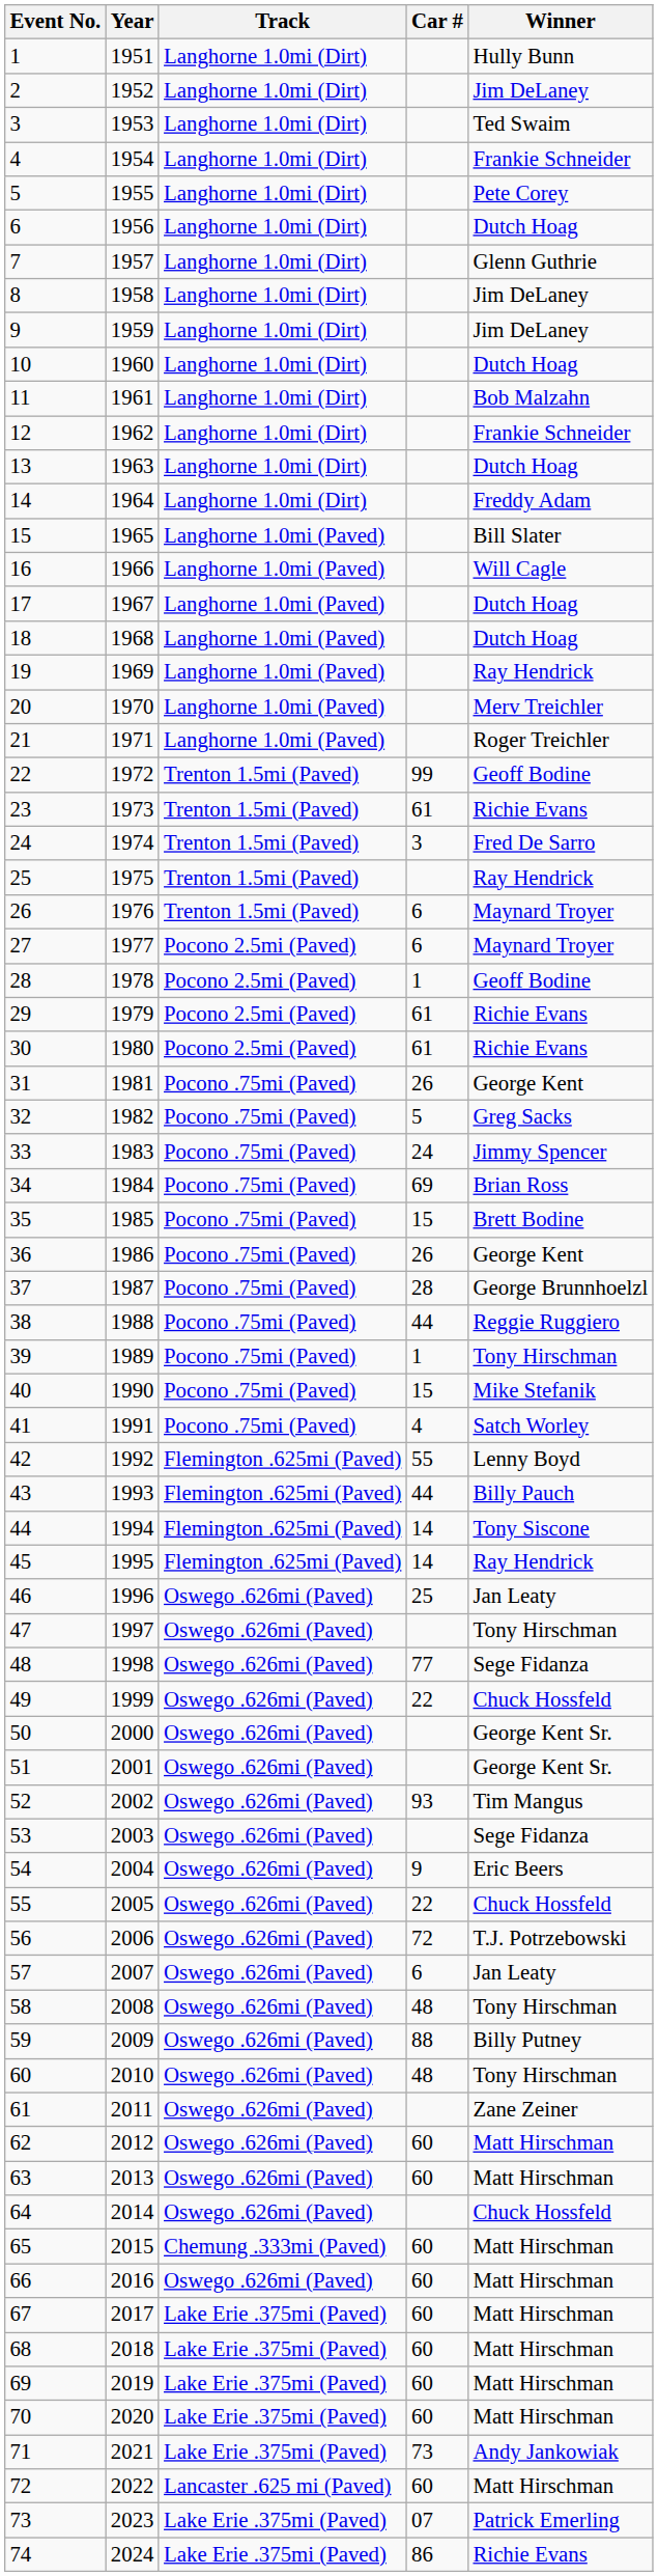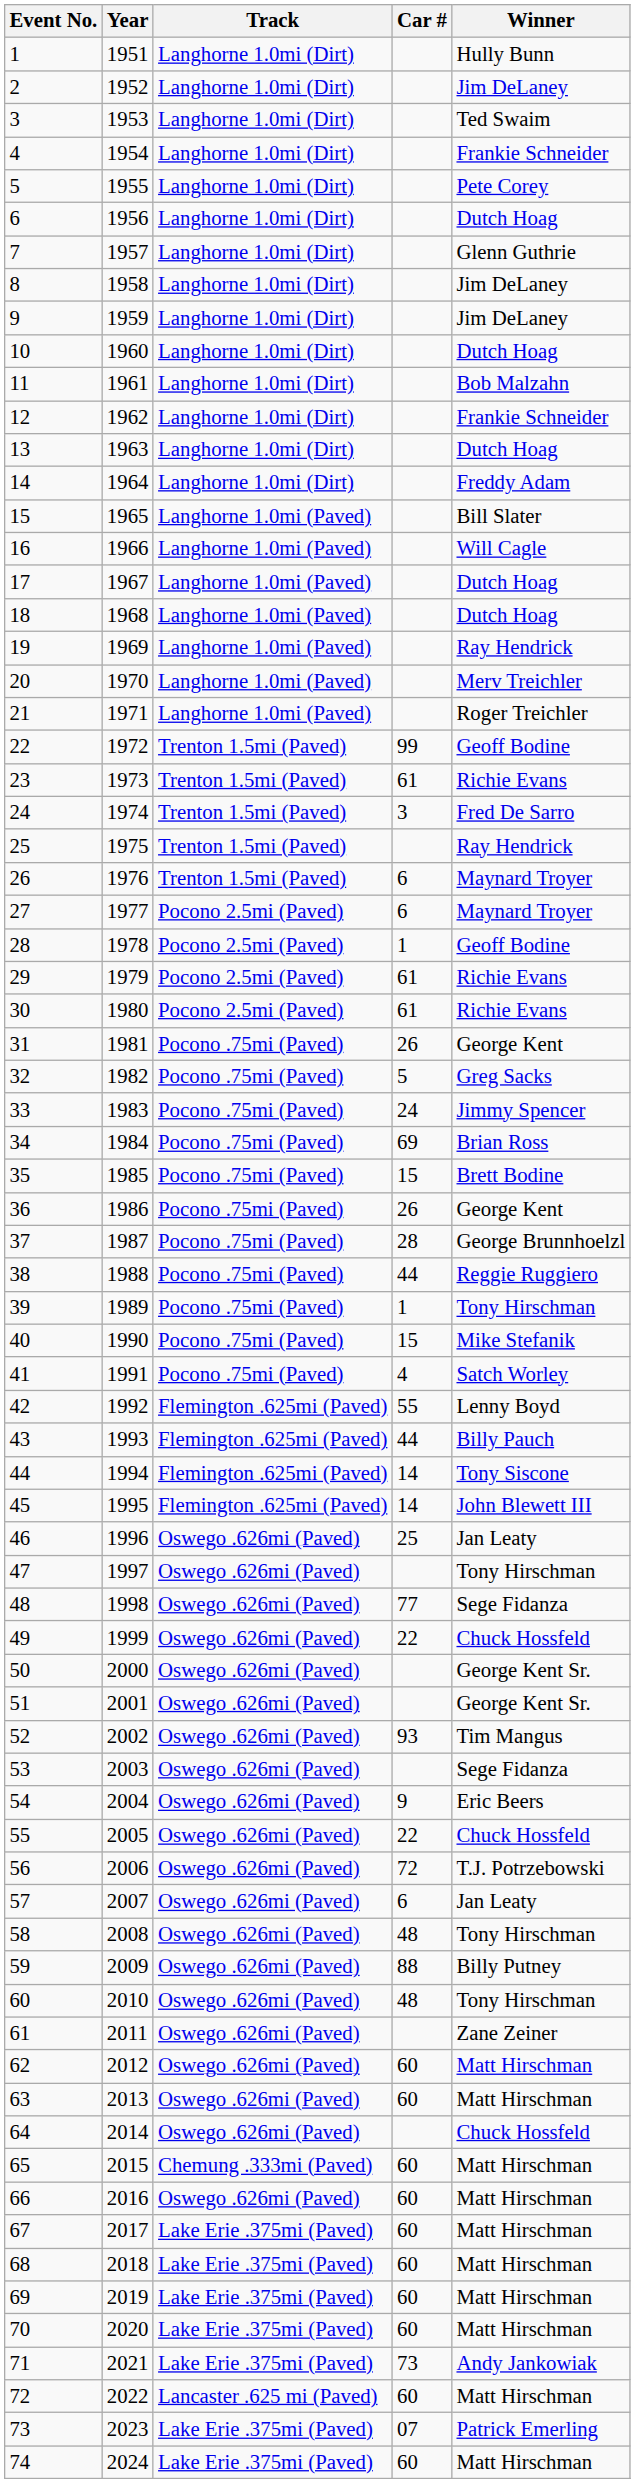 <table class="wikitable mw-collapsible">
 <tr>
 <th>Event No.</th>
 <th>Year</th>
 <th>Track</th>
 <th>Car #</th>
 <th>Winner</th>
 </tr>
 <tr>
 <td>1</td>
 <td>1951</td>
 <td><a href='#'>Langhorne 1.0mi (Dirt)</a></td>
 <td></td>
 <td>Hully Bunn</td>
 </tr>
 <tr>
 <td>2</td>
 <td>1952</td>
 <td><a href='#'>Langhorne 1.0mi (Dirt)</a></td>
 <td></td>
 <td><a href='#'>Jim DeLaney</a></td>
 </tr>
 <tr>
 <td>3</td>
 <td>1953</td>
 <td><a href='#'>Langhorne 1.0mi (Dirt)</a></td>
 <td></td>
 <td>Ted Swaim</td>
 </tr>
 <tr>
 <td>4</td>
 <td>1954</td>
 <td><a href='#'>Langhorne 1.0mi (Dirt)</a></td>
 <td></td>
 <td><a href='#'>Frankie Schneider</a></td>
 </tr>
 <tr>
 <td>5</td>
 <td>1955</td>
 <td><a href='#'>Langhorne 1.0mi (Dirt)</a></td>
 <td></td>
 <td><a href='#'>Pete Corey</a></td>
 </tr>
 <tr>
 <td>6</td>
 <td>1956</td>
 <td><a href='#'>Langhorne 1.0mi (Dirt)</a></td>
 <td></td>
 <td><a href='#'>Dutch Hoag</a></td>
 </tr>
 <tr>
 <td>7</td>
 <td>1957</td>
 <td><a href='#'>Langhorne 1.0mi (Dirt)</a></td>
 <td></td>
 <td>Glenn Guthrie</td>
 </tr>
 <tr>
 <td>8</td>
 <td>1958</td>
 <td><a href='#'>Langhorne 1.0mi (Dirt)</a></td>
 <td></td>
 <td>Jim DeLaney</td>
 </tr>
 <tr>
 <td>9</td>
 <td>1959</td>
 <td><a href='#'>Langhorne 1.0mi (Dirt)</a></td>
 <td></td>
 <td>Jim DeLaney</td>
 </tr>
 <tr>
 <td>10</td>
 <td>1960</td>
 <td><a href='#'>Langhorne 1.0mi (Dirt)</a></td>
 <td></td>
 <td><a href='#'>Dutch Hoag</a></td>
 </tr>
 <tr>
 <td>11</td>
 <td>1961</td>
 <td><a href='#'>Langhorne 1.0mi (Dirt)</a></td>
 <td></td>
 <td><a href='#'>Bob Malzahn</a></td>
 </tr>
 <tr>
 <td>12</td>
 <td>1962</td>
 <td><a href='#'>Langhorne 1.0mi (Dirt)</a></td>
 <td></td>
 <td><a href='#'>Frankie Schneider</a></td>
 </tr>
 <tr>
 <td>13</td>
 <td>1963</td>
 <td><a href='#'>Langhorne 1.0mi (Dirt)</a></td>
 <td></td>
 <td><a href='#'>Dutch Hoag</a></td>
 </tr>
 <tr>
 <td>14</td>
 <td>1964</td>
 <td><a href='#'>Langhorne 1.0mi (Dirt)</a></td>
 <td></td>
 <td><a href='#'>Freddy Adam</a></td>
 </tr>
 <tr>
 <td>15</td>
 <td>1965</td>
 <td><a href='#'>Langhorne 1.0mi (Paved)</a></td>
 <td></td>
 <td>Bill Slater</td>
 </tr>
 <tr>
 <td>16</td>
 <td>1966</td>
 <td><a href='#'>Langhorne 1.0mi (Paved)</a></td>
 <td></td>
 <td><a href='#'>Will Cagle</a></td>
 </tr>
 <tr>
 <td>17</td>
 <td>1967</td>
 <td><a href='#'>Langhorne 1.0mi (Paved)</a></td>
 <td></td>
 <td><a href='#'>Dutch Hoag</a></td>
 </tr>
 <tr>
 <td>18</td>
 <td>1968</td>
 <td><a href='#'>Langhorne 1.0mi (Paved)</a></td>
 <td></td>
 <td><a href='#'>Dutch Hoag</a></td>
 </tr>
 <tr>
 <td>19</td>
 <td>1969</td>
 <td><a href='#'>Langhorne 1.0mi (Paved)</a></td>
 <td></td>
 <td><a href='#'>Ray Hendrick</a></td>
 </tr>
 <tr>
 <td>20</td>
 <td>1970</td>
 <td><a href='#'>Langhorne 1.0mi (Paved)</a></td>
 <td></td>
 <td><a href='#'>Merv Treichler</a></td>
 </tr>
 <tr>
 <td>21</td>
 <td>1971</td>
 <td><a href='#'>Langhorne 1.0mi (Paved)</a></td>
 <td></td>
 <td>Roger Treichler</td>
 </tr>
 <tr>
 <td>22</td>
 <td>1972</td>
 <td><a href='#'>Trenton 1.5mi (Paved)</a></td>
 <td>99</td>
 <td><a href='#'>Geoff Bodine</a></td>
 </tr>
 <tr>
 <td>23</td>
 <td>1973</td>
 <td><a href='#'>Trenton 1.5mi (Paved)</a></td>
 <td>61</td>
 <td><a href='#'>Richie Evans</a></td>
 </tr>
 <tr>
 <td>24</td>
 <td>1974</td>
 <td><a href='#'>Trenton 1.5mi (Paved)</a></td>
 <td>3</td>
 <td><a href='#'>Fred De Sarro</a></td>
 </tr>
 <tr>
 <td>25</td>
 <td>1975</td>
 <td><a href='#'>Trenton 1.5mi (Paved)</a></td>
 <td></td>
 <td><a href='#'>Ray Hendrick</a></td>
 </tr>
 <tr>
 <td>26</td>
 <td>1976</td>
 <td><a href='#'>Trenton 1.5mi (Paved)</a></td>
 <td>6</td>
 <td><a href='#'>Maynard Troyer</a></td>
 </tr>
 <tr>
 <td>27</td>
 <td>1977</td>
 <td><a href='#'>Pocono 2.5mi (Paved)</a></td>
 <td>6</td>
 <td><a href='#'>Maynard Troyer</a></td>
 </tr>
 <tr>
 <td>28</td>
 <td>1978</td>
 <td><a href='#'>Pocono 2.5mi (Paved)</a></td>
 <td>1</td>
 <td><a href='#'>Geoff Bodine</a></td>
 </tr>
 <tr>
 <td>29</td>
 <td>1979</td>
 <td><a href='#'>Pocono 2.5mi (Paved)</a></td>
 <td>61</td>
 <td><a href='#'>Richie Evans</a></td>
 </tr>
 <tr>
 <td>30</td>
 <td>1980</td>
 <td><a href='#'>Pocono 2.5mi (Paved)</a></td>
 <td>61</td>
 <td><a href='#'>Richie Evans</a></td>
 </tr>
 <tr>
 <td>31</td>
 <td>1981</td>
 <td><a href='#'>Pocono .75mi (Paved)</a></td>
 <td>26</td>
 <td>George Kent</td>
 </tr>
 <tr>
 <td>32</td>
 <td>1982</td>
 <td><a href='#'>Pocono .75mi (Paved)</a></td>
 <td>5</td>
 <td><a href='#'>Greg Sacks</a></td>
 </tr>
 <tr>
 <td>33</td>
 <td>1983</td>
 <td><a href='#'>Pocono .75mi (Paved)</a></td>
 <td>24</td>
 <td><a href='#'>Jimmy Spencer</a></td>
 </tr>
 <tr>
 <td>34</td>
 <td>1984</td>
 <td><a href='#'>Pocono .75mi (Paved)</a></td>
 <td>69</td>
 <td><a href='#'>Brian Ross</a></td>
 </tr>
 <tr>
 <td>35</td>
 <td>1985</td>
 <td><a href='#'>Pocono .75mi (Paved)</a></td>
 <td>15</td>
 <td><a href='#'>Brett Bodine</a></td>
 </tr>
 <tr>
 <td>36</td>
 <td>1986</td>
 <td><a href='#'>Pocono .75mi (Paved)</a></td>
 <td>26</td>
 <td>George Kent</td>
 </tr>
 <tr>
 <td>37</td>
 <td>1987</td>
 <td><a href='#'>Pocono .75mi (Paved)</a></td>
 <td>28</td>
 <td>George Brunnhoelzl</td>
 </tr>
 <tr>
 <td>38</td>
 <td>1988</td>
 <td><a href='#'>Pocono .75mi (Paved)</a></td>
 <td>44</td>
 <td><a href='#'>Reggie Ruggiero</a></td>
 </tr>
 <tr>
 <td>39</td>
 <td>1989</td>
 <td><a href='#'>Pocono .75mi (Paved)</a></td>
 <td>1</td>
 <td><a href='#'>Tony Hirschman</a></td>
 </tr>
 <tr>
 <td>40</td>
 <td>1990</td>
 <td><a href='#'>Pocono .75mi (Paved)</a></td>
 <td>15</td>
 <td><a href='#'>Mike Stefanik</a></td>
 </tr>
 <tr>
 <td>41</td>
 <td>1991</td>
 <td><a href='#'>Pocono .75mi (Paved)</a></td>
 <td>4</td>
 <td><a href='#'>Satch Worley</a></td>
 </tr>
 <tr>
 <td>42</td>
 <td>1992</td>
 <td><a href='#'>Flemington .625mi (Paved)</a></td>
 <td>55</td>
 <td>Lenny Boyd</td>
 </tr>
 <tr>
 <td>43</td>
 <td>1993</td>
 <td><a href='#'>Flemington .625mi (Paved)</a></td>
 <td>44</td>
 <td><a href='#'>Billy Pauch</a></td>
 </tr>
 <tr>
 <td>44</td>
 <td>1994</td>
 <td><a href='#'>Flemington .625mi (Paved)</a></td>
 <td>14</td>
 <td><a href='#'>Tony Siscone</a></td>
 </tr>
 <tr>
 <td>45</td>
 <td>1995</td>
 <td><a href='#'>Flemington .625mi (Paved)</a></td>
 <td>14</td>
-<td><a href='#'>Ray Hendrick</a></td>
+<td><a href='#'>John Blewett III</a></td>
 </tr>
 <tr>
 <td>46</td>
 <td>1996</td>
 <td><a href='#'>Oswego .626mi (Paved)</a></td>
 <td>25</td>
 <td>Jan Leaty</td>
 </tr>
 <tr>
 <td>47</td>
 <td>1997</td>
 <td><a href='#'>Oswego .626mi (Paved)</a></td>
 <td></td>
 <td>Tony Hirschman</td>
 </tr>
 <tr>
 <td>48</td>
 <td>1998</td>
 <td><a href='#'>Oswego .626mi (Paved)</a></td>
 <td>77</td>
 <td>Sege Fidanza</td>
 </tr>
 <tr>
 <td>49</td>
 <td>1999</td>
 <td><a href='#'>Oswego .626mi (Paved)</a></td>
 <td>22</td>
 <td><a href='#'>Chuck Hossfeld</a></td>
 </tr>
 <tr>
 <td>50</td>
 <td>2000</td>
 <td><a href='#'>Oswego .626mi (Paved)</a></td>
 <td></td>
 <td>George Kent Sr.</td>
 </tr>
 <tr>
 <td>51</td>
 <td>2001</td>
 <td><a href='#'>Oswego .626mi (Paved)</a></td>
 <td></td>
 <td>George Kent Sr.</td>
 </tr>
 <tr>
 <td>52</td>
 <td>2002</td>
 <td><a href='#'>Oswego .626mi (Paved)</a></td>
 <td>93</td>
 <td>Tim Mangus</td>
 </tr>
 <tr>
 <td>53</td>
 <td>2003</td>
 <td><a href='#'>Oswego .626mi (Paved)</a></td>
 <td></td>
 <td>Sege Fidanza</td>
 </tr>
 <tr>
 <td>54</td>
 <td>2004</td>
 <td><a href='#'>Oswego .626mi (Paved)</a></td>
 <td>9</td>
 <td>Eric Beers</td>
 </tr>
 <tr>
 <td>55</td>
 <td>2005</td>
 <td><a href='#'>Oswego .626mi (Paved)</a></td>
 <td>22</td>
 <td><a href='#'>Chuck Hossfeld</a></td>
 </tr>
 <tr>
 <td>56</td>
 <td>2006</td>
 <td><a href='#'>Oswego .626mi (Paved)</a></td>
 <td>72</td>
 <td>T.J. Potrzebowski</td>
 </tr>
 <tr>
 <td>57</td>
 <td>2007</td>
 <td><a href='#'>Oswego .626mi (Paved)</a></td>
 <td>6</td>
 <td>Jan Leaty</td>
 </tr>
 <tr>
 <td>58</td>
 <td>2008</td>
 <td><a href='#'>Oswego .626mi (Paved)</a></td>
 <td>48</td>
 <td>Tony Hirschman</td>
 </tr>
 <tr>
 <td>59</td>
 <td>2009</td>
 <td><a href='#'>Oswego .626mi (Paved)</a></td>
 <td>88</td>
 <td>Billy Putney</td>
 </tr>
 <tr>
 <td>60</td>
 <td>2010</td>
 <td><a href='#'>Oswego .626mi (Paved)</a></td>
 <td>48</td>
 <td>Tony Hirschman</td>
 </tr>
 <tr>
 <td>61</td>
 <td>2011</td>
 <td><a href='#'>Oswego .626mi (Paved)</a></td>
 <td></td>
 <td>Zane Zeiner</td>
 </tr>
 <tr>
 <td>62</td>
 <td>2012</td>
 <td><a href='#'>Oswego .626mi (Paved)</a></td>
 <td>60</td>
 <td><a href='#'>Matt Hirschman</a></td>
 </tr>
 <tr>
 <td>63</td>
 <td>2013</td>
 <td><a href='#'>Oswego .626mi (Paved)</a></td>
 <td>60</td>
 <td>Matt Hirschman</td>
 </tr>
 <tr>
 <td>64</td>
 <td>2014</td>
 <td><a href='#'>Oswego .626mi (Paved)</a></td>
 <td></td>
 <td><a href='#'>Chuck Hossfeld</a></td>
 </tr>
 <tr>
 <td>65</td>
 <td>2015</td>
 <td><a href='#'>Chemung .333mi (Paved)</a></td>
 <td>60</td>
 <td>Matt Hirschman</td>
 </tr>
 <tr>
 <td>66</td>
 <td>2016</td>
 <td><a href='#'>Oswego .626mi (Paved)</a></td>
 <td>60</td>
 <td>Matt Hirschman</td>
 </tr>
 <tr>
 <td>67</td>
 <td>2017</td>
 <td><a href='#'>Lake Erie .375mi (Paved)</a></td>
 <td>60</td>
 <td>Matt Hirschman</td>
 </tr>
 <tr>
 <td>68</td>
 <td>2018</td>
 <td><a href='#'>Lake Erie .375mi (Paved)</a></td>
 <td>60</td>
 <td>Matt Hirschman</td>
 </tr>
 <tr>
 <td>69</td>
 <td>2019</td>
 <td><a href='#'>Lake Erie .375mi (Paved)</a></td>
 <td>60</td>
 <td>Matt Hirschman</td>
 </tr>
 <tr>
 <td>70</td>
 <td>2020</td>
 <td><a href='#'>Lake Erie .375mi (Paved)</a></td>
 <td>60</td>
 <td>Matt Hirschman</td>
 </tr>
 <tr>
 <td>71</td>
 <td>2021</td>
 <td><a href='#'>Lake Erie .375mi (Paved)</a></td>
 <td>73</td>
 <td><a href='#'>Andy Jankowiak</a></td>
 </tr>
 <tr>
 <td>72</td>
 <td>2022</td>
 <td><a href='#'>Lancaster .625 mi (Paved)</a></td>
 <td>60</td>
 <td>Matt Hirschman</td>
 </tr>
 <tr>
 <td>73 </td>
 <td>2023</td>
 <td><a href='#'>Lake Erie .375mi (Paved)</a></td>
 <td>07</td>
 <td><a href='#'>Patrick Emerling</a></td>
 </tr>
 <tr>
 <td>74</td>
 <td>2024</td>
 <td><a href='#'>Lake Erie .375mi (Paved)</a></td>
-<td>86</td>
-<td><a href='#'>Richie Evans</a></td>
+<td>60</td>
+<td>Matt Hirschman</td>
 </tr>
 <tr>
 </tr>
 </table>
